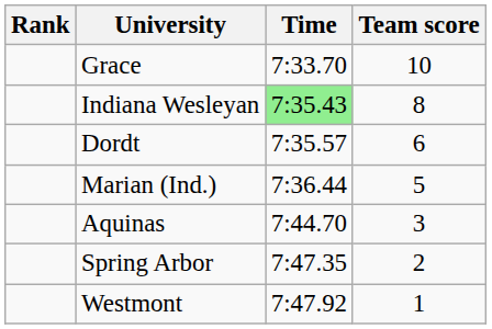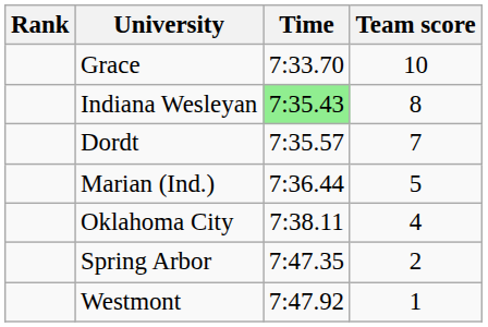 <table class="wikitable sortable" style="text-align:center">
 <tr>
 <th>Rank</th>
 <th>University</th>
 <th>Time</th>
 <th>Team score</th>
 </tr>
 <tr>
 <td></td>
 <td align=left>Grace</td>
 <td>7:33.70</td>
 <td>10</td>
 </tr>
 <tr>
 <td></td>
 <td align=left>Indiana Wesleyan</td>
 <td style="background: lightgreen;">7:35.43</td>
 <td>8</td>
 </tr>
 <tr>
 <td></td>
 <td align=left>Dordt</td>
 <td>7:35.57</td>
-<td>6</td>
+<td>7</td>
 </tr>
 <tr>
 <td></td>
 <td align=left>Marian (Ind.)</td>
 <td>7:36.44</td>
 <td>5</td>
 </tr>
 <tr>
 <td></td>
-<td align=left>Aquinas</td>
-<td>7:44.70</td>
-<td>3</td>
+<td align=left>Oklahoma City</td>
+<td>7:38.11</td>
+<td>4</td>
 </tr>
 <tr>
 <td></td>
 <td align=left>Spring Arbor</td>
 <td>7:47.35</td>
 <td>2</td>
 </tr>
 <tr>
 <td></td>
 <td align=left>Westmont</td>
 <td>7:47.92</td>
 <td>1</td>
 </tr>
 </table>
